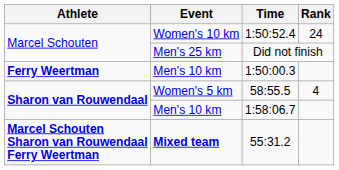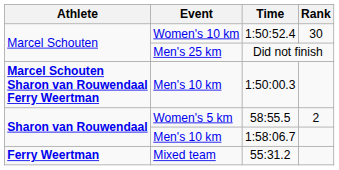 <table class="wikitable" style="font-size:90%;">
 <tr>
 <th>Athlete</th>
 <th>Event</th>
 <th>Time</th>
 <th>Rank</th>
 </tr>
 <tr align=center>
 <td align=left rowspan=2><a href='#'>Marcel Schouten</a></td>
 <td align=left><a href='#'>Women's 10 km</a></td>
 <td>1:50:52.4</td>
-<td>24</td>
+<td>30</td>
 </tr>
 <tr align=center>
 <td align=left><a href='#'>Men's 25 km</a></td>
 <td colspan=2>Did not finish</td>
 </tr>
 <tr align=center>
-<td align=left><strong><a href='#'>Ferry Weertman</a></strong></td>
+<td align=left><strong><a href='#'>Marcel Schouten</a><br><a href='#'>Sharon van Rouwendaal</a><br><a href='#'>Ferry Weertman</a></strong></td>
 <td align=left><a href='#'>Men's 10 km</a></td>
 <td>1:50:00.3</td>
 <td></td>
 </tr>
 <tr align=center>
 <td align=left rowspan=2><strong><a href='#'>Sharon van Rouwendaal</a></strong></td>
 <td align=left><a href='#'>Women's 5 km</a></td>
 <td>58:55.5</td>
-<td>4</td>
+<td>2</td>
 </tr>
 <tr align=center>
 <td align=left><a href='#'>Men's 10 km</a></td>
 <td>1:58:06.7</td>
 <td></td>
 </tr>
 <tr align=center>
-<td align=left><strong><a href='#'>Marcel Schouten</a><br><a href='#'>Sharon van Rouwendaal</a><br><a href='#'>Ferry Weertman</a></strong></td>
-<td align=left><strong><a href='#'>Mixed team</a></strong></td>
+<td align=left><strong><a href='#'>Ferry Weertman</a></strong></td>
+<td align=left><a href='#'>Mixed team</a></td>
 <td>55:31.2</td>
 <td></td>
 </tr>
 </table>
